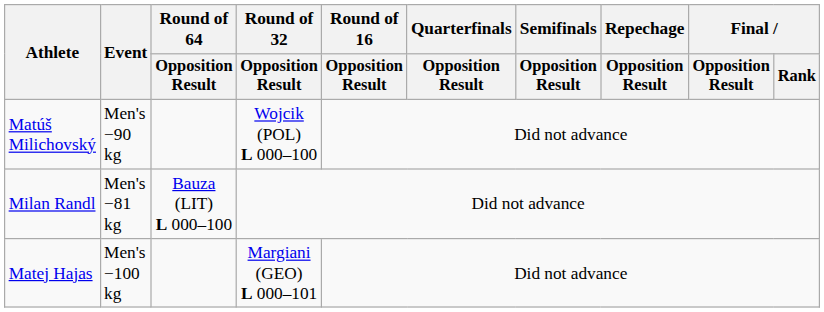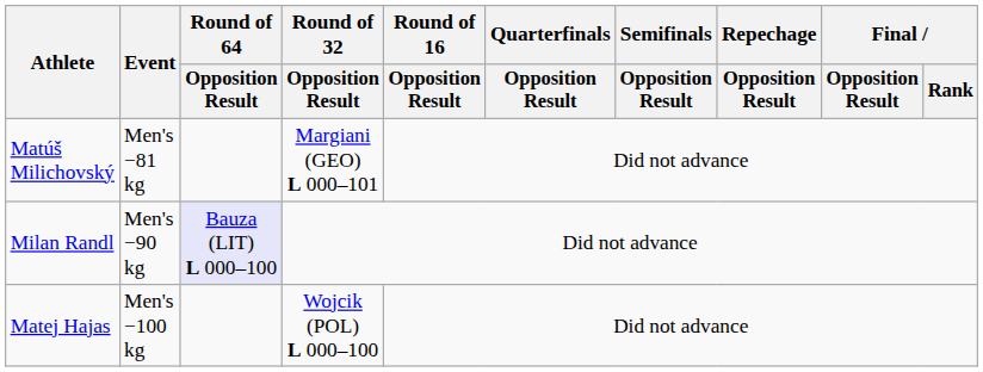 <table class="wikitable" style="font-size:90%">
 <tr>
 <th rowspan="2">Athlete</th>
 <th rowspan="2">Event</th>
 <th>Round of 64</th>
 <th>Round of 32</th>
 <th>Round of 16</th>
 <th>Quarterfinals</th>
 <th>Semifinals</th>
 <th>Repechage</th>
 <th colspan=2>Final / </th>
 </tr>
 <tr style="font-size:95%">
 <th>Opposition<br>Result</th>
 <th>Opposition<br>Result</th>
 <th>Opposition<br>Result</th>
 <th>Opposition<br>Result</th>
 <th>Opposition<br>Result</th>
 <th>Opposition<br>Result</th>
 <th>Opposition<br>Result</th>
 <th>Rank</th>
 </tr>
 <tr align=center>
 <td align=left><a href='#'>Matúš Milichovský</a></td>
-<td align=left>Men's −90 kg</td>
+<td align=left>Men's −81 kg</td>
 <td></td>
-<td> <a href='#'>Wojcik</a> (POL) <br><strong>L</strong> 000–100</td>
+<td> <a href='#'>Margiani</a> (GEO) <br><strong>L</strong> 000–101</td>
 <td colspan=10>Did not advance</td>
 </tr>
 <tr align=center>
 <td align=left><a href='#'>Milan Randl</a></td>
-<td align=left>Men's −81 kg</td>
-<td> <a href='#'>Bauza</a> (LIT) <br><strong>L</strong> 000–100</td>
+<td align=left>Men's −90 kg</td>
+<td style="background: lavender;"> <a href='#'>Bauza</a> (LIT) <br><strong>L</strong> 000–100</td>
 <td colspan=10>Did not advance</td>
 </tr>
 <tr align=center>
 <td align=left><a href='#'>Matej Hajas</a></td>
 <td align=left>Men's −100 kg</td>
 <td></td>
-<td> <a href='#'>Margiani</a> (GEO) <br><strong>L</strong> 000–101</td>
+<td> <a href='#'>Wojcik</a> (POL) <br><strong>L</strong> 000–100</td>
 <td colspan=10>Did not advance</td>
 </tr>
 </table>
